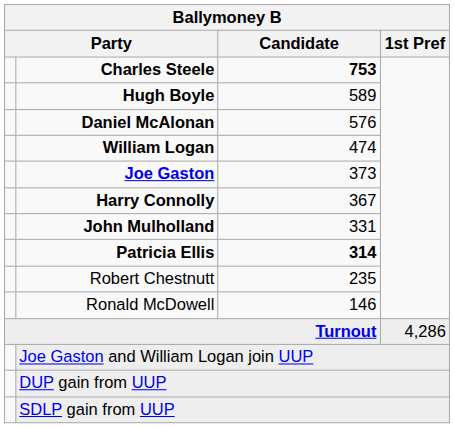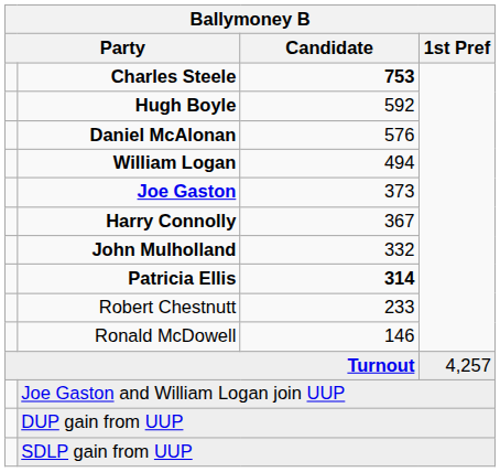 <table class="wikitable">
 <tr>
 <th colspan="4" align="center">Ballymoney B</th>
 </tr>
 <tr>
 <th colspan="2" align="center" width=200>Party</th>
 <th width=150>Candidate</th>
 <th width=60>1st Pref</th>
 </tr>
 <tr>
 <td></td>
 <td align="right"><strong>Charles Steele</strong></td>
 <td align="right"><strong>753</strong></td>
 </tr>
 <tr>
 <td></td>
 <td align="right"><strong>Hugh Boyle</strong></td>
-<td align="right">589</td>
+<td align="right">592</td>
 </tr>
 <tr>
 <td></td>
 <td align="right"><strong>Daniel McAlonan</strong></td>
 <td align="right">576</td>
 </tr>
 <tr>
 <td></td>
 <td align="right"><strong>William Logan</strong></td>
-<td align="right">474</td>
+<td align="right">494</td>
 </tr>
 <tr>
 <td></td>
 <td align="right"><strong><a href='#'>Joe Gaston</a></strong></td>
 <td align="right">373</td>
 </tr>
 <tr>
 <td></td>
 <td align="right"><strong>Harry Connolly</strong></td>
 <td align="right">367</td>
 </tr>
 <tr>
 <td></td>
 <td align="right"><strong>John Mulholland</strong></td>
-<td align="right">331</td>
+<td align="right">332</td>
 </tr>
 <tr>
 <td></td>
 <td align="right"><strong>Patricia Ellis</strong></td>
 <td align="right"><strong>314</strong></td>
 </tr>
 <tr>
 <td></td>
 <td align="right">Robert Chestnutt</td>
-<td align="right">235</td>
+<td align="right">233</td>
 </tr>
 <tr>
 <td></td>
 <td align="right">Ronald McDowell</td>
 <td align="right">146</td>
 </tr>
 <tr bgcolor="EEEEEE">
 <td colspan=3 align="right"><strong><a href='#'>Turnout</a></strong></td>
-<td align="right">4,286</td>
+<td align="right">4,257</td>
 </tr>
 <tr>
 <td bgcolor=></td>
 <td colspan=3 bgcolor="EEEEEE"><a href='#'>Joe Gaston</a> and William Logan join <a href='#'>UUP</a></td>
 </tr>
 <tr>
 <td bgcolor=></td>
 <td colspan=3 bgcolor="EEEEEE"><a href='#'>DUP</a> gain from <a href='#'>UUP</a></td>
 </tr>
 <tr>
 <td bgcolor=></td>
 <td colspan=3 bgcolor="EEEEEE"><a href='#'>SDLP</a> gain from <a href='#'>UUP</a></td>
 </tr>
 </table>
